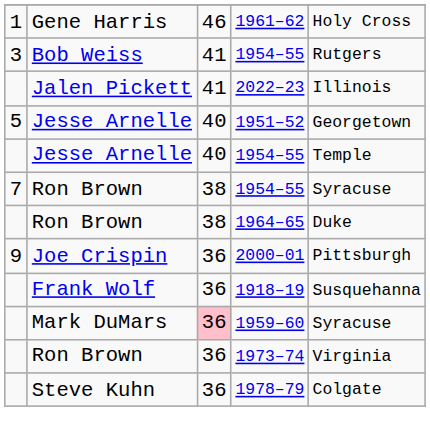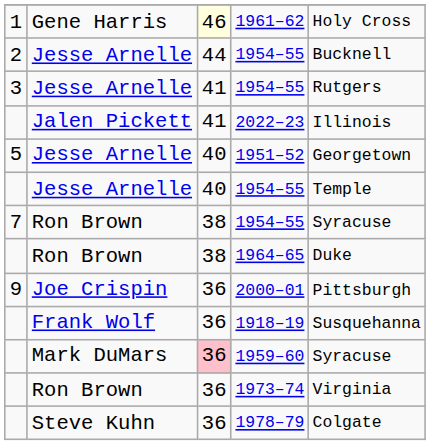 <table class="wikitable">
 <tr>
 </tr>
 <tr>
 <td>1</td>
 <td>Gene Harris</td>
-<td>46</td>
+<td style="background: lightyellow;">46</td>
 <td style="font-size:80%;"><a href='#'>1961–62</a></td>
 <td style="font-size:80%;">Holy Cross</td>
 </tr>
 <tr>
+<td>2</td>
+<td><a href='#'>Jesse Arnelle</a></td>
+<td>44</td>
+<td style="font-size:80%;"><a href='#'>1954–55</a></td>
+<td style="font-size:80%;">Bucknell</td>
+</tr>
+<tr>
 <td>3</td>
-<td><a href='#'>Bob Weiss</a></td>
+<td><a href='#'>Jesse Arnelle</a></td>
 <td>41</td>
 <td style="font-size:80%;"><a href='#'>1954–55</a></td>
 <td style="font-size:80%;">Rutgers</td>
 </tr>
 <tr>
 <td></td>
 <td><a href='#'>Jalen Pickett</a></td>
 <td>41</td>
 <td style="font-size:80%;"><a href='#'>2022–23</a></td>
 <td style="font-size:80%;">Illinois</td>
 </tr>
 <tr>
 <td>5</td>
 <td><a href='#'>Jesse Arnelle</a></td>
 <td>40</td>
 <td style="font-size:80%;"><a href='#'>1951–52</a></td>
 <td style="font-size:80%;">Georgetown</td>
 </tr>
 <tr>
 <td></td>
 <td><a href='#'>Jesse Arnelle</a></td>
 <td>40</td>
 <td style="font-size:80%;"><a href='#'>1954–55</a></td>
 <td style="font-size:80%;">Temple</td>
 </tr>
 <tr>
 <td>7</td>
 <td>Ron Brown</td>
 <td>38</td>
 <td style="font-size:80%;"><a href='#'>1954–55</a></td>
 <td style="font-size:80%;">Syracuse</td>
 </tr>
 <tr>
 <td></td>
 <td>Ron Brown</td>
 <td>38</td>
 <td style="font-size:80%;"><a href='#'>1964–65</a></td>
 <td style="font-size:80%;">Duke</td>
 </tr>
 <tr>
 <td>9</td>
 <td><a href='#'>Joe Crispin</a></td>
 <td>36</td>
 <td style="font-size:80%;"><a href='#'>2000–01</a></td>
 <td style="font-size:80%;">Pittsburgh</td>
 </tr>
 <tr>
 <td></td>
 <td><a href='#'>Frank Wolf</a></td>
 <td>36</td>
 <td style="font-size:80%;"><a href='#'>1918–19</a></td>
 <td style="font-size:80%;">Susquehanna</td>
 </tr>
 <tr>
 <td></td>
 <td>Mark DuMars</td>
 <td style="background: pink;">36</td>
 <td style="font-size:80%;"><a href='#'>1959–60</a></td>
 <td style="font-size:80%;">Syracuse</td>
 </tr>
 <tr>
 <td></td>
 <td>Ron Brown</td>
 <td>36</td>
 <td style="font-size:80%;"><a href='#'>1973–74</a></td>
 <td style="font-size:80%;">Virginia</td>
 </tr>
 <tr>
 <td></td>
 <td>Steve Kuhn</td>
 <td>36</td>
 <td style="font-size:80%;"><a href='#'>1978–79</a></td>
 <td style="font-size:80%;">Colgate</td>
 </tr>
 </table>
